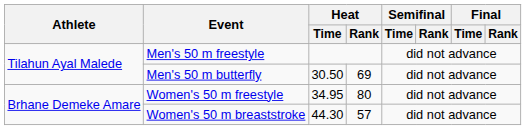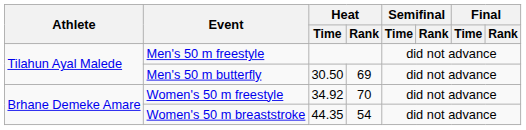 <table class=wikitable style="font-size:90%">
 <tr>
 <th rowspan="2">Athlete</th>
 <th rowspan="2">Event</th>
 <th colspan="2">Heat</th>
 <th colspan="2">Semifinal</th>
 <th colspan="2">Final</th>
 </tr>
 <tr style="font-size:95%">
 <th>Time</th>
 <th>Rank</th>
 <th>Time</th>
 <th>Rank</th>
 <th>Time</th>
 <th>Rank</th>
 </tr>
 <tr align=center>
 <td align=left rowspan=2><a href='#'>Tilahun Ayal Malede</a></td>
 <td align=left><a href='#'>Men's 50 m freestyle</a></td>
 <td colspan=2></td>
 <td colspan=4>did not advance</td>
 </tr>
 <tr align=center>
 <td align=left><a href='#'>Men's 50 m butterfly</a></td>
 <td>30.50</td>
 <td>69</td>
 <td colspan=4>did not advance</td>
 </tr>
 <tr align=center>
 <td align=left rowspan=2><a href='#'>Brhane Demeke Amare</a></td>
 <td align=left><a href='#'>Women's 50 m freestyle</a></td>
-<td>34.95</td>
-<td>80</td>
+<td>34.92</td>
+<td>70</td>
 <td colspan=4>did not advance</td>
 </tr>
 <tr align=center>
 <td align=left><a href='#'>Women's 50 m breaststroke</a></td>
-<td>44.30</td>
-<td>57</td>
+<td>44.35</td>
+<td>54</td>
 <td colspan=4>did not advance</td>
 </tr>
 </table>
